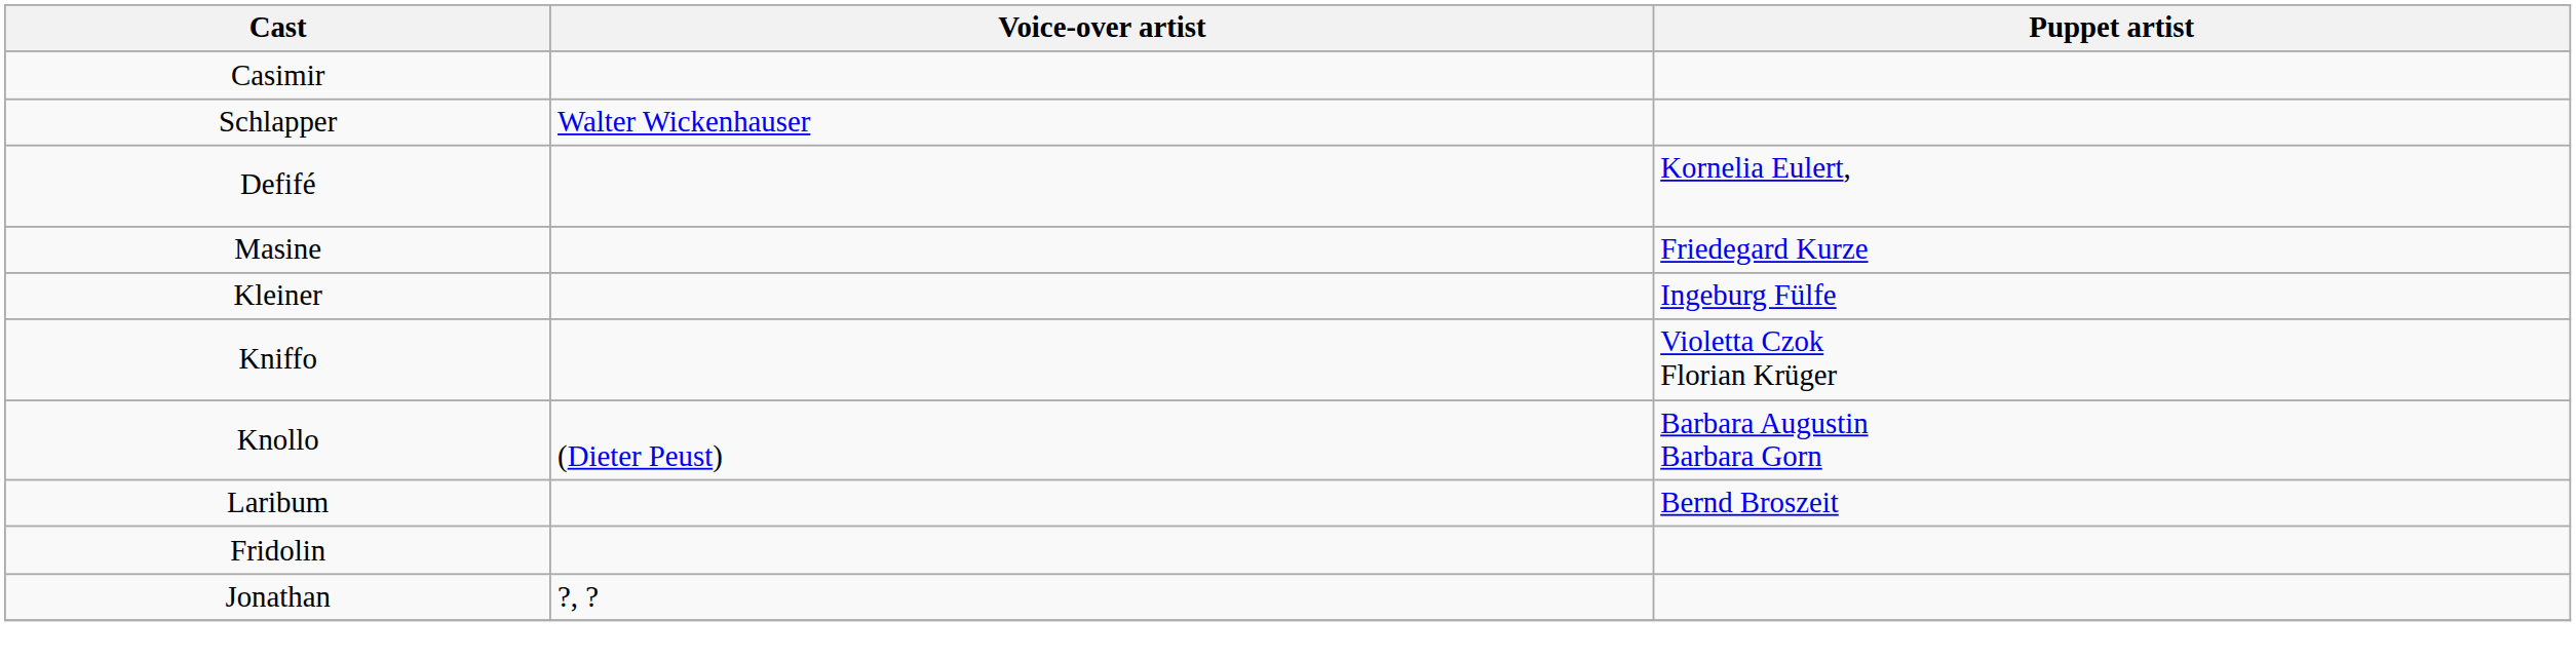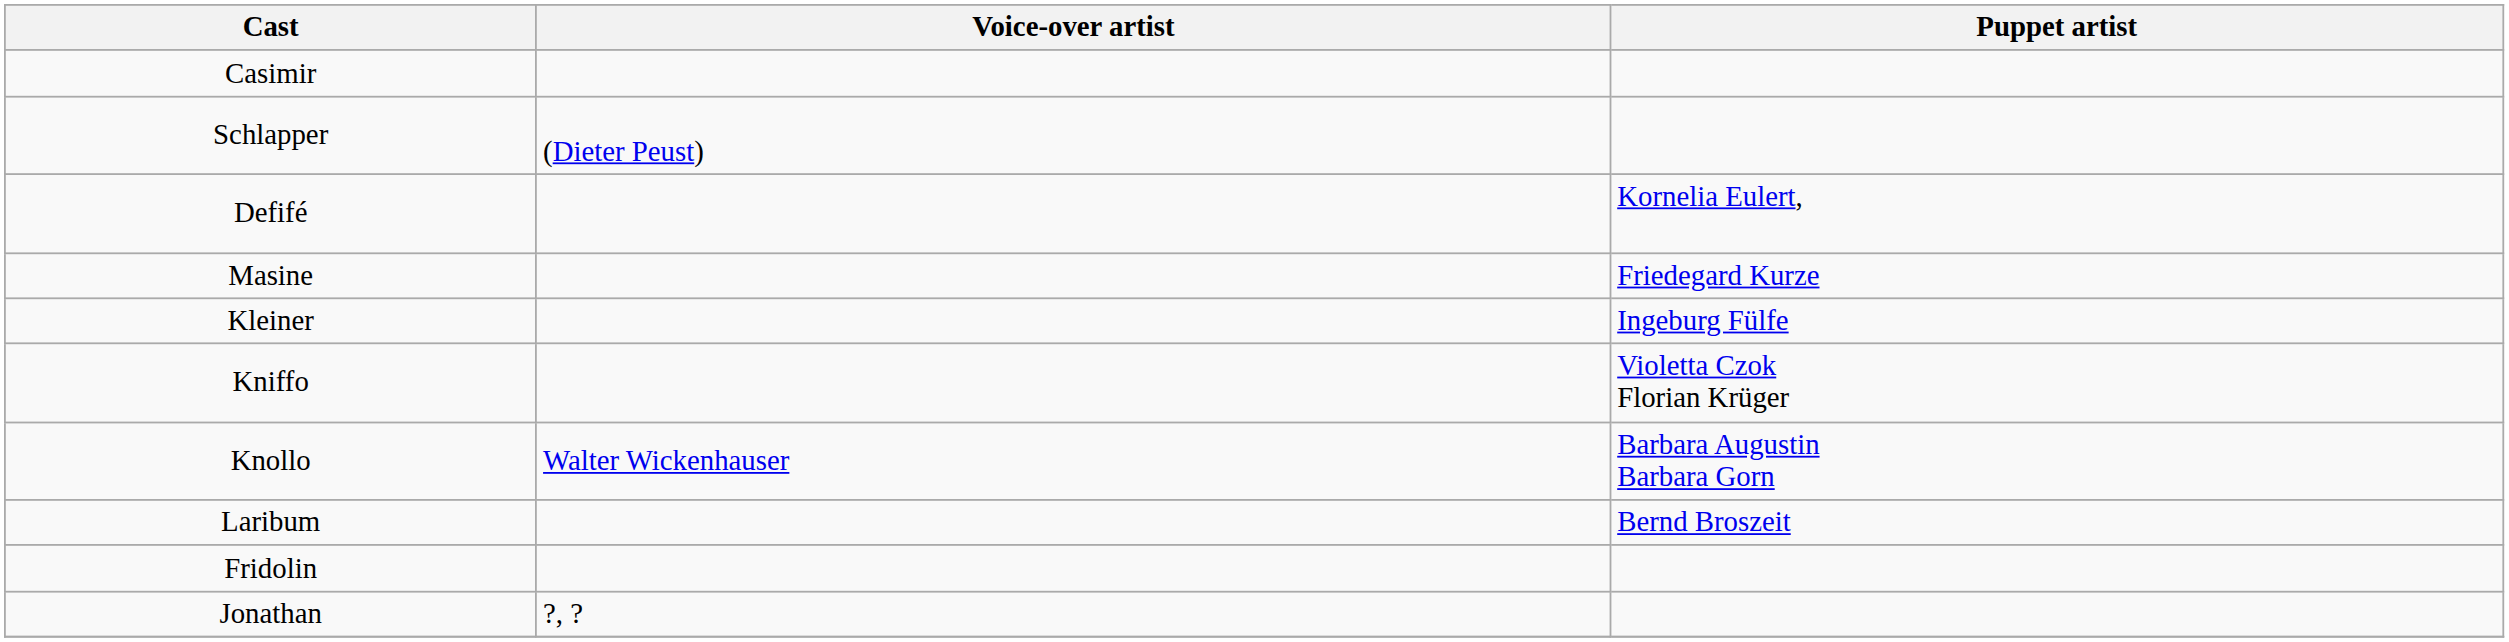 <table class="wikitable" width="70%">
 <tr>
 <th>Cast</th>
 <th>Voice-over artist</th>
 <th>Puppet artist</th>
 </tr>
 <tr>
 <td align="center">Casimir</td>
 <td> <br></td>
 <td></td>
 </tr>
 <tr>
 <td align="center">Schlapper</td>
-<td><a href='#'>Walter Wickenhauser</a></td>
+<td> <br> (<a href='#'>Dieter Peust</a>)</td>
 </tr>
 <tr>
 <td align="center">Defifé</td>
 <td></td>
 <td><a href='#'>Kornelia Eulert</a>, <br>  <br> </td>
 </tr>
 <tr>
 <td align="center">Masine</td>
 <td></td>
 <td><a href='#'>Friedegard Kurze</a></td>
 </tr>
 <tr>
 <td align="center">Kleiner</td>
 <td></td>
 <td><a href='#'>Ingeburg Fülfe</a></td>
 </tr>
 <tr>
 <td align="center">Kniffo</td>
 <td></td>
 <td><a href='#'>Violetta Czok</a> <br> Florian Krüger</td>
 </tr>
 <tr>
 <td align="center">Knollo</td>
-<td> <br> (<a href='#'>Dieter Peust</a>)</td>
+<td><a href='#'>Walter Wickenhauser</a></td>
 <td><a href='#'>Barbara Augustin</a> <br> <a href='#'>Barbara Gorn</a></td>
 </tr>
 <tr>
 <td align="center">Laribum</td>
 <td></td>
 <td><a href='#'>Bernd Broszeit</a></td>
 </tr>
 <tr>
 <td align="center">Fridolin</td>
 <td></td>
 <td></td>
 </tr>
 <tr>
 <td align="center">Jonathan</td>
 <td> ?,  ?</td>
 <td></td>
 </tr>
 <tr>
 </tr>
 </table>
